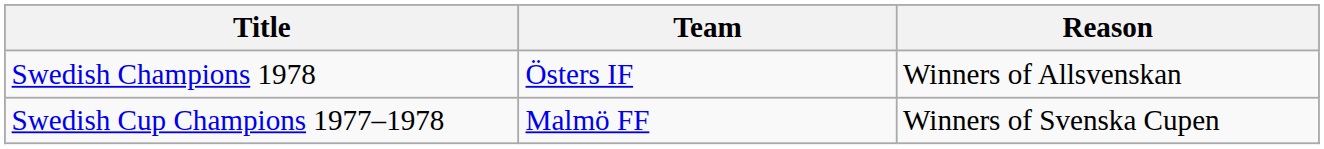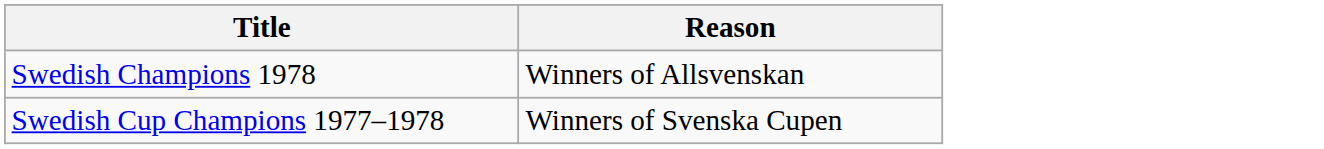 <table class="wikitable" style="text-align: left;">
 <tr>
 <th style="width: 275px;">Title</th>
-<th style="width: 200px;">Team</th>
 <th style="width: 225px;">Reason</th>
 </tr>
 <tr>
 <td><a href='#'>Swedish Champions</a> 1978</td>
-<td><a href='#'>Östers IF</a></td>
 <td>Winners of Allsvenskan</td>
 </tr>
 <tr>
 <td><a href='#'>Swedish Cup Champions</a> 1977–1978</td>
-<td><a href='#'>Malmö FF</a></td>
 <td>Winners of Svenska Cupen</td>
 </tr>
 </table>
